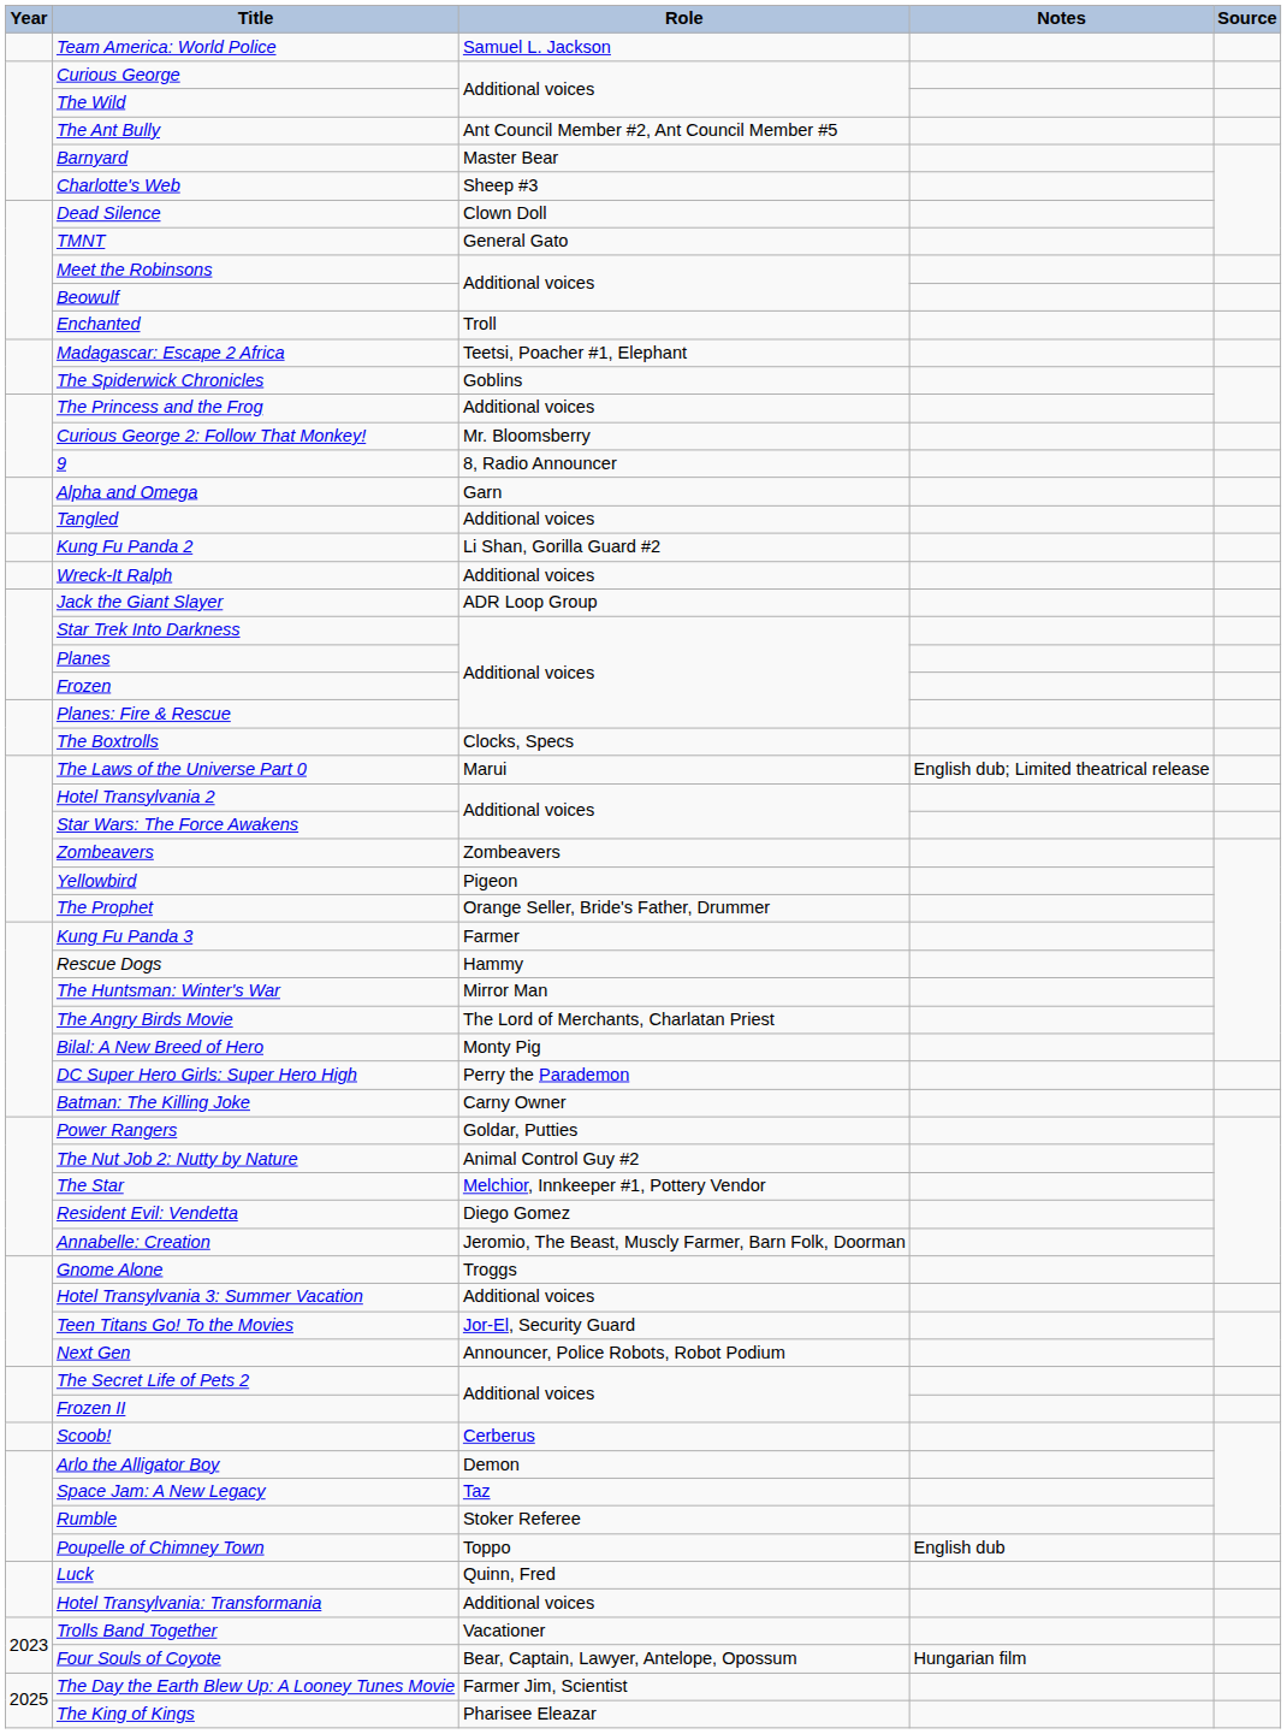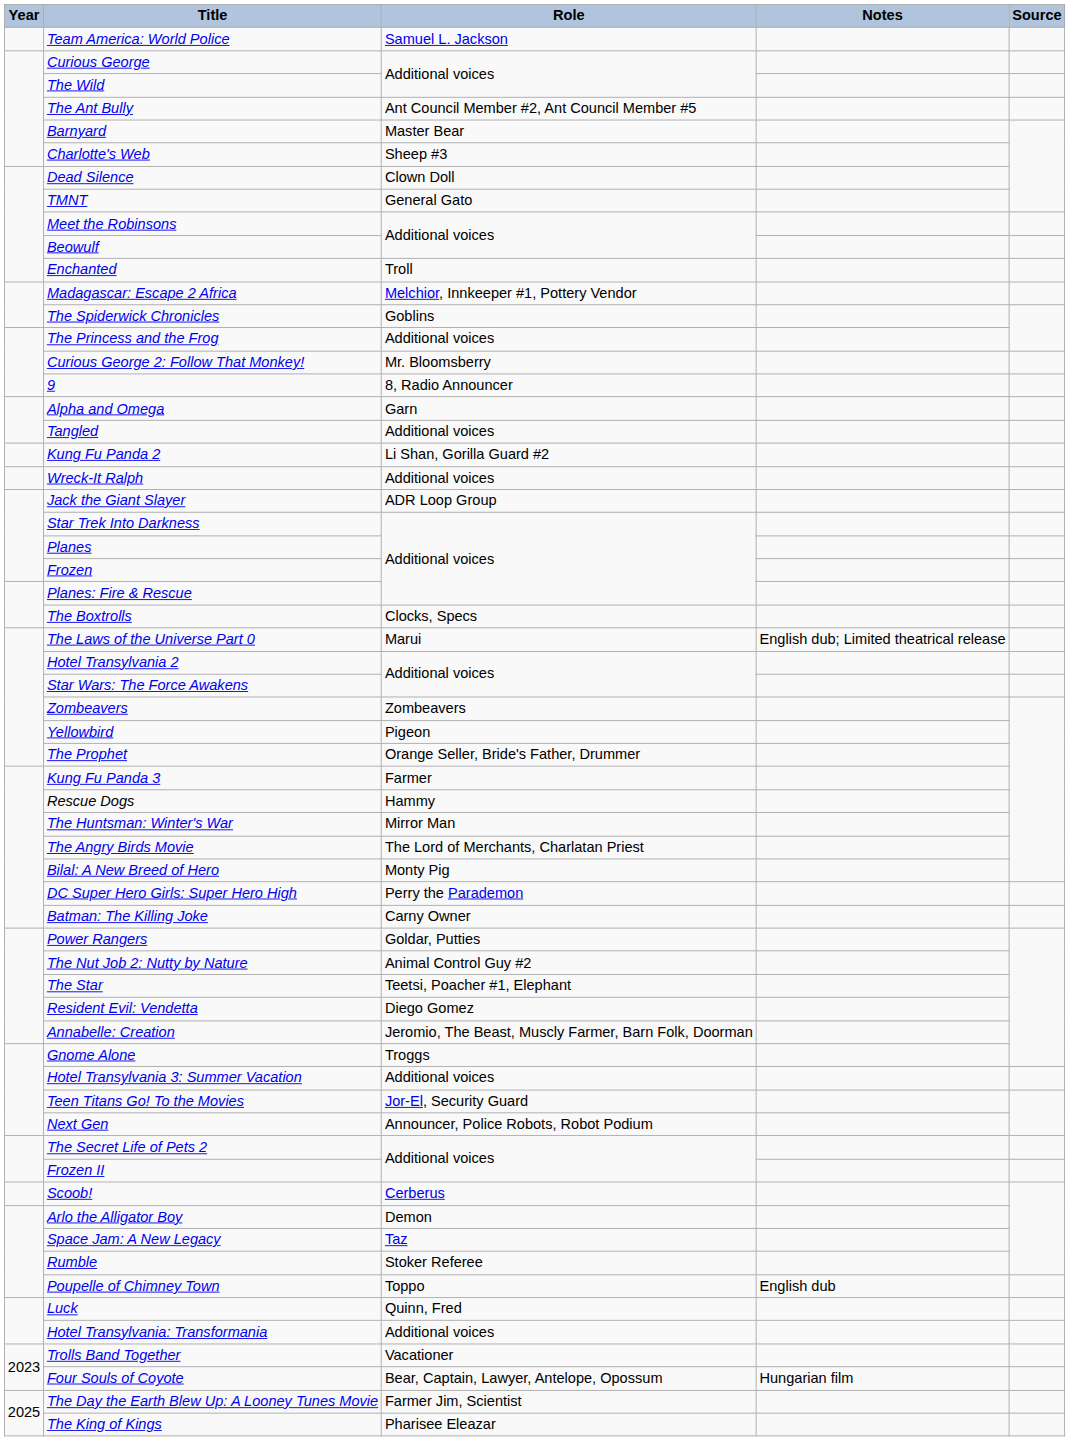 <table class="wikitable sortable mw-collapsible plainrowheaders" style="width=95%;">
 <tr>
 <th style="background:#b0c4de;" scope="col">Year</th>
 <th style="background:#b0c4de;" scope="col">Title</th>
 <th style="background:#b0c4de;" scope="col">Role</th>
 <th style="background:#b0c4de;" scope="col" class="unsortable">Notes</th>
 <th style="background:#b0c4de;" scope="col" class="unsortable">Source</th>
 </tr>
 <tr>
 <td></td>
 <td><em><a href='#'>Team America: World Police</a></em></td>
 <td><a href='#'>Samuel L. Jackson</a></td>
 <td></td>
 <td></td>
 </tr>
 <tr>
 <td rowspan="5"></td>
 <td><em><a href='#'>Curious George</a></em></td>
 <td rowspan="2">Additional voices</td>
 <td></td>
 <td></td>
 </tr>
 <tr>
 <td><em><a href='#'>The Wild</a></em></td>
 <td></td>
 <td></td>
 </tr>
 <tr>
 <td><em><a href='#'>The Ant Bully</a></em></td>
 <td>Ant Council Member #2, Ant Council Member #5</td>
 <td></td>
 <td></td>
 </tr>
 <tr>
 <td><em><a href='#'>Barnyard</a></em></td>
 <td>Master Bear</td>
 <td></td>
 <td rowspan="4"></td>
 </tr>
 <tr>
 <td><em><a href='#'>Charlotte's Web</a></em></td>
 <td>Sheep #3</td>
 <td></td>
 </tr>
 <tr>
 <td rowspan="5"></td>
 <td><em><a href='#'>Dead Silence</a></em></td>
 <td>Clown Doll</td>
 <td></td>
 </tr>
 <tr>
 <td><em><a href='#'>TMNT</a></em></td>
 <td>General Gato</td>
 <td></td>
 </tr>
 <tr>
 <td><em><a href='#'>Meet the Robinsons</a></em></td>
 <td rowspan="2">Additional voices</td>
 <td></td>
 <td></td>
 </tr>
 <tr>
 <td><em><a href='#'>Beowulf</a></em></td>
 <td></td>
 <td></td>
 </tr>
 <tr>
 <td><em><a href='#'>Enchanted</a></em></td>
 <td>Troll</td>
 <td></td>
 <td></td>
 </tr>
 <tr>
 <td rowspan="2"></td>
 <td><em><a href='#'>Madagascar: Escape 2 Africa</a></em></td>
-<td>Teetsi, Poacher #1, Elephant</td>
+<td><a href='#'>Melchior</a>, Innkeeper #1, Pottery Vendor</td>
 <td></td>
 <td></td>
 </tr>
 <tr>
 <td><em><a href='#'>The Spiderwick Chronicles</a></em></td>
 <td>Goblins</td>
 <td></td>
 <td rowspan="2"></td>
 </tr>
 <tr>
 <td rowspan="3"></td>
 <td><em><a href='#'>The Princess and the Frog</a></em></td>
 <td>Additional voices</td>
 <td></td>
 </tr>
 <tr>
 <td><em><a href='#'>Curious George 2: Follow That Monkey!</a></em></td>
 <td>Mr. Bloomsberry</td>
 <td></td>
 <td></td>
 </tr>
 <tr>
 <td><em><a href='#'>9</a></em></td>
 <td>8, Radio Announcer</td>
 <td></td>
 </tr>
 <tr>
 <td rowspan="2"></td>
 <td><em><a href='#'>Alpha and Omega</a></em></td>
 <td>Garn</td>
 <td></td>
 <td></td>
 </tr>
 <tr>
 <td><em><a href='#'>Tangled</a></em></td>
 <td>Additional voices</td>
 <td></td>
 <td></td>
 </tr>
 <tr>
 <td></td>
 <td><em><a href='#'>Kung Fu Panda 2</a></em></td>
 <td>Li Shan, Gorilla Guard #2</td>
 <td></td>
 <td></td>
 </tr>
 <tr>
 <td></td>
 <td><em><a href='#'>Wreck-It Ralph</a></em></td>
 <td>Additional voices</td>
 <td></td>
 <td></td>
 </tr>
 <tr>
 <td rowspan="4"></td>
 <td><em><a href='#'>Jack the Giant Slayer</a></em></td>
 <td>ADR Loop Group</td>
 <td></td>
 <td></td>
 </tr>
 <tr>
 <td><em><a href='#'>Star Trek Into Darkness</a></em></td>
 <td rowspan="4">Additional voices</td>
 <td></td>
 <td></td>
 </tr>
 <tr>
 <td><em><a href='#'>Planes</a></em></td>
 <td></td>
 <td></td>
 </tr>
 <tr>
 <td><em><a href='#'>Frozen</a></em></td>
 <td></td>
 <td></td>
 </tr>
 <tr>
 <td rowspan="2"></td>
 <td><em><a href='#'>Planes: Fire & Rescue</a></em></td>
 <td></td>
 <td></td>
 </tr>
 <tr>
 <td><em><a href='#'>The Boxtrolls</a></em></td>
 <td>Clocks, Specs</td>
 <td></td>
 <td></td>
 </tr>
 <tr>
 <td rowspan="6"></td>
 <td><em><a href='#'>The Laws of the Universe Part 0</a></em></td>
 <td>Marui</td>
 <td>English dub; Limited theatrical release</td>
 <td></td>
 </tr>
 <tr>
 <td><em><a href='#'>Hotel Transylvania 2</a></em></td>
 <td rowspan="2">Additional voices</td>
 <td></td>
 <td></td>
 </tr>
 <tr>
 <td><em><a href='#'>Star Wars: The Force Awakens</a></em></td>
 <td></td>
 <td></td>
 </tr>
 <tr>
 <td><em><a href='#'>Zombeavers</a></em></td>
 <td>Zombeavers</td>
 <td></td>
 <td rowspan="8"></td>
 </tr>
 <tr>
 <td><em><a href='#'>Yellowbird</a></em></td>
 <td>Pigeon</td>
 <td></td>
 </tr>
 <tr>
 <td><em><a href='#'>The Prophet</a></em></td>
 <td>Orange Seller, Bride's Father, Drummer</td>
 <td></td>
 </tr>
 <tr>
 <td rowspan="7"></td>
 <td><em><a href='#'>Kung Fu Panda 3</a></em></td>
 <td>Farmer</td>
 <td></td>
 </tr>
 <tr>
 <td><em>Rescue Dogs</em></td>
 <td>Hammy</td>
 <td></td>
 </tr>
 <tr>
 <td><em><a href='#'>The Huntsman: Winter's War</a></em></td>
 <td>Mirror Man</td>
 <td></td>
 </tr>
 <tr>
 <td><em><a href='#'>The Angry Birds Movie</a></em></td>
 <td>The Lord of Merchants, Charlatan Priest</td>
 <td></td>
 </tr>
 <tr>
 <td><em><a href='#'>Bilal: A New Breed of Hero</a></em></td>
 <td>Monty Pig</td>
 <td></td>
 </tr>
 <tr>
 <td><em><a href='#'>DC Super Hero Girls: Super Hero High</a></em></td>
 <td>Perry the <a href='#'>Parademon</a></td>
 <td></td>
 <td></td>
 </tr>
 <tr>
 <td><em><a href='#'>Batman: The Killing Joke</a></em></td>
 <td>Carny Owner</td>
 <td></td>
 <td></td>
 </tr>
 <tr>
 <td rowspan="5"></td>
 <td><em><a href='#'>Power Rangers</a></em></td>
 <td>Goldar, Putties</td>
 <td></td>
 <td rowspan="6"></td>
 </tr>
 <tr>
 <td><em><a href='#'>The Nut Job 2: Nutty by Nature</a></em></td>
 <td>Animal Control Guy #2</td>
 <td></td>
 </tr>
 <tr>
 <td><em><a href='#'>The Star</a></em></td>
-<td><a href='#'>Melchior</a>, Innkeeper #1, Pottery Vendor</td>
+<td>Teetsi, Poacher #1, Elephant</td>
 <td></td>
 </tr>
 <tr>
 <td><em><a href='#'>Resident Evil: Vendetta</a></em></td>
 <td>Diego Gomez</td>
 <td></td>
 </tr>
 <tr>
 <td><em><a href='#'>Annabelle: Creation</a></em></td>
 <td>Jeromio, The Beast, Muscly Farmer, Barn Folk, Doorman</td>
 <td></td>
 </tr>
 <tr>
 <td rowspan="4"></td>
 <td><em><a href='#'>Gnome Alone</a></em></td>
 <td>Troggs</td>
 <td></td>
 </tr>
 <tr>
 <td><em><a href='#'>Hotel Transylvania 3: Summer Vacation</a></em></td>
 <td>Additional voices</td>
 <td></td>
 <td></td>
 </tr>
 <tr>
 <td><em><a href='#'>Teen Titans Go! To the Movies</a></em></td>
 <td><a href='#'>Jor-El</a>, Security Guard</td>
 <td></td>
 <td rowspan="2"></td>
 </tr>
 <tr>
 <td><em><a href='#'>Next Gen</a></em></td>
 <td>Announcer, Police Robots, Robot Podium</td>
 <td></td>
 </tr>
 <tr>
 <td rowspan="2"></td>
 <td><em><a href='#'>The Secret Life of Pets 2</a></em></td>
 <td rowspan="2">Additional voices</td>
 <td></td>
 <td></td>
 </tr>
 <tr>
 <td><em><a href='#'>Frozen II</a></em></td>
 <td></td>
 <td></td>
 </tr>
 <tr>
 <td></td>
 <td><em><a href='#'>Scoob!</a></em></td>
 <td><a href='#'>Cerberus</a></td>
 <td></td>
 <td rowspan="4"></td>
 </tr>
 <tr>
 <td rowspan="4"></td>
 <td><em><a href='#'>Arlo the Alligator Boy</a></em></td>
 <td>Demon</td>
 <td></td>
 </tr>
 <tr>
 <td><em><a href='#'>Space Jam: A New Legacy</a></em></td>
 <td><a href='#'>Taz</a></td>
 <td></td>
 </tr>
 <tr>
 <td><em><a href='#'>Rumble</a></em></td>
 <td>Stoker Referee</td>
 <td></td>
 </tr>
 <tr>
 <td><em><a href='#'>Poupelle of Chimney Town</a></em></td>
 <td>Toppo</td>
 <td>English dub</td>
 <td></td>
 </tr>
 <tr>
 <td rowspan="2"></td>
 <td><em><a href='#'>Luck</a></em></td>
 <td>Quinn, Fred</td>
 <td></td>
 <td></td>
 </tr>
 <tr>
 <td><em><a href='#'>Hotel Transylvania: Transformania</a></em></td>
 <td>Additional voices</td>
 <td></td>
 <td></td>
 </tr>
 <tr>
 <td rowspan="2">2023</td>
 <td><em><a href='#'>Trolls Band Together</a></em></td>
 <td>Vacationer</td>
 <td></td>
 <td></td>
 </tr>
 <tr>
 <td><em><a href='#'>Four Souls of Coyote</a></em></td>
 <td>Bear, Captain, Lawyer, Antelope, Opossum</td>
 <td>Hungarian film</td>
 <td></td>
 </tr>
 <tr>
 <td rowspan="2">2025</td>
 <td><em><a href='#'>The Day the Earth Blew Up: A Looney Tunes Movie</a></em></td>
 <td>Farmer Jim, Scientist</td>
 <td></td>
 <td></td>
 </tr>
 <tr>
 <td><em><a href='#'>The King of Kings</a></em></td>
 <td>Pharisee Eleazar</td>
 <td></td>
 <td></td>
 </tr>
 </table>
